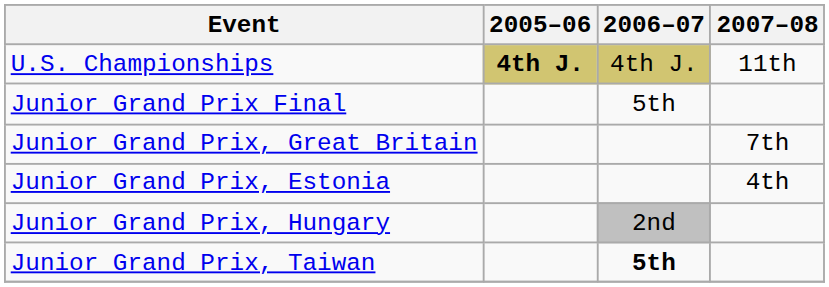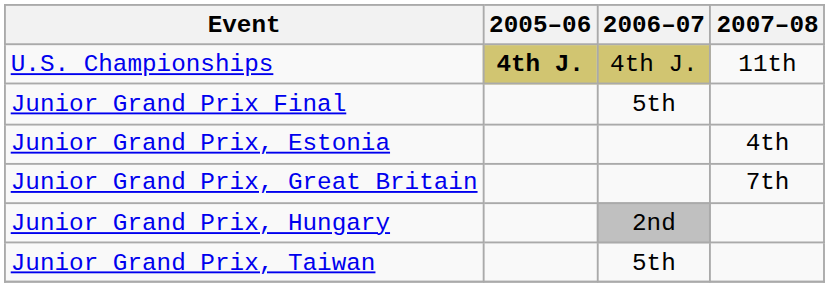 <table class="wikitable">
 <tr>
 <th>Event</th>
 <th>2005–06</th>
 <th>2006–07</th>
 <th>2007–08</th>
 </tr>
 <tr>
 <td><a href='#'>U.S. Championships</a></td>
 <td align="center" bgcolor="#d1c571"><strong>4th J.</strong></td>
 <td align="center" bgcolor="#d1c571">4th J.</td>
 <td align="center">11th</td>
 </tr>
 <tr>
 <td><a href='#'>Junior Grand Prix Final</a></td>
 <td></td>
 <td align="center">5th</td>
 <td></td>
 </tr>
 <tr>
+<td><a href='#'>Junior Grand Prix, Estonia</a></td>
+<td></td>
+<td></td>
+<td align="center">4th</td>
+</tr>
+<tr>
 <td><a href='#'>Junior Grand Prix, Great Britain</a></td>
 <td></td>
 <td></td>
 <td align="center">7th</td>
-</tr>
-<tr>
-<td><a href='#'>Junior Grand Prix, Estonia</a></td>
-<td></td>
-<td></td>
-<td align="center">4th</td>
 </tr>
 <tr>
 <td><a href='#'>Junior Grand Prix, Hungary</a></td>
 <td></td>
 <td align="center" bgcolor="silver">2nd</td>
 <td></td>
 </tr>
 <tr>
 <td><a href='#'>Junior Grand Prix, Taiwan</a></td>
 <td></td>
-<td align="center"><strong>5th</strong></td>
+<td align="center">5th</td>
 <td></td>
 </tr>
 <tr>
 </tr>
 </table>
